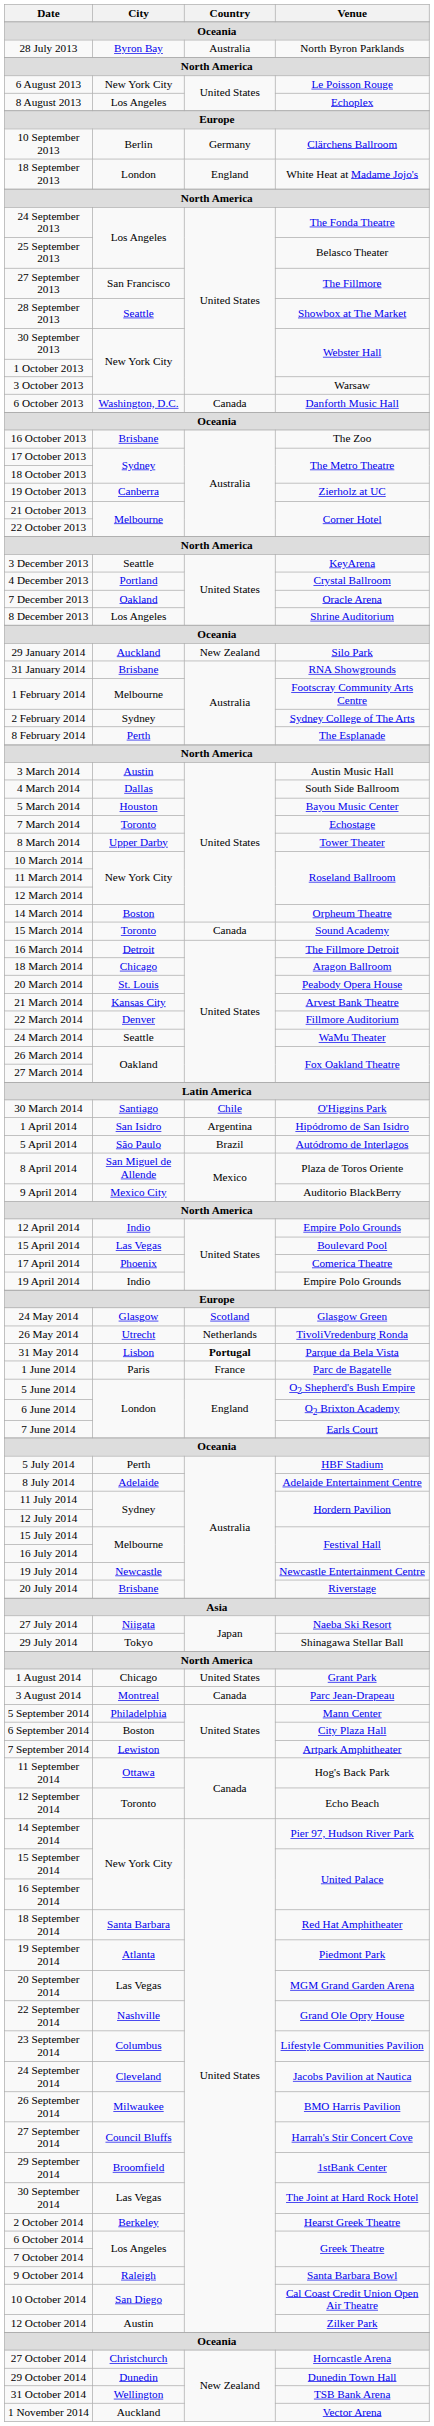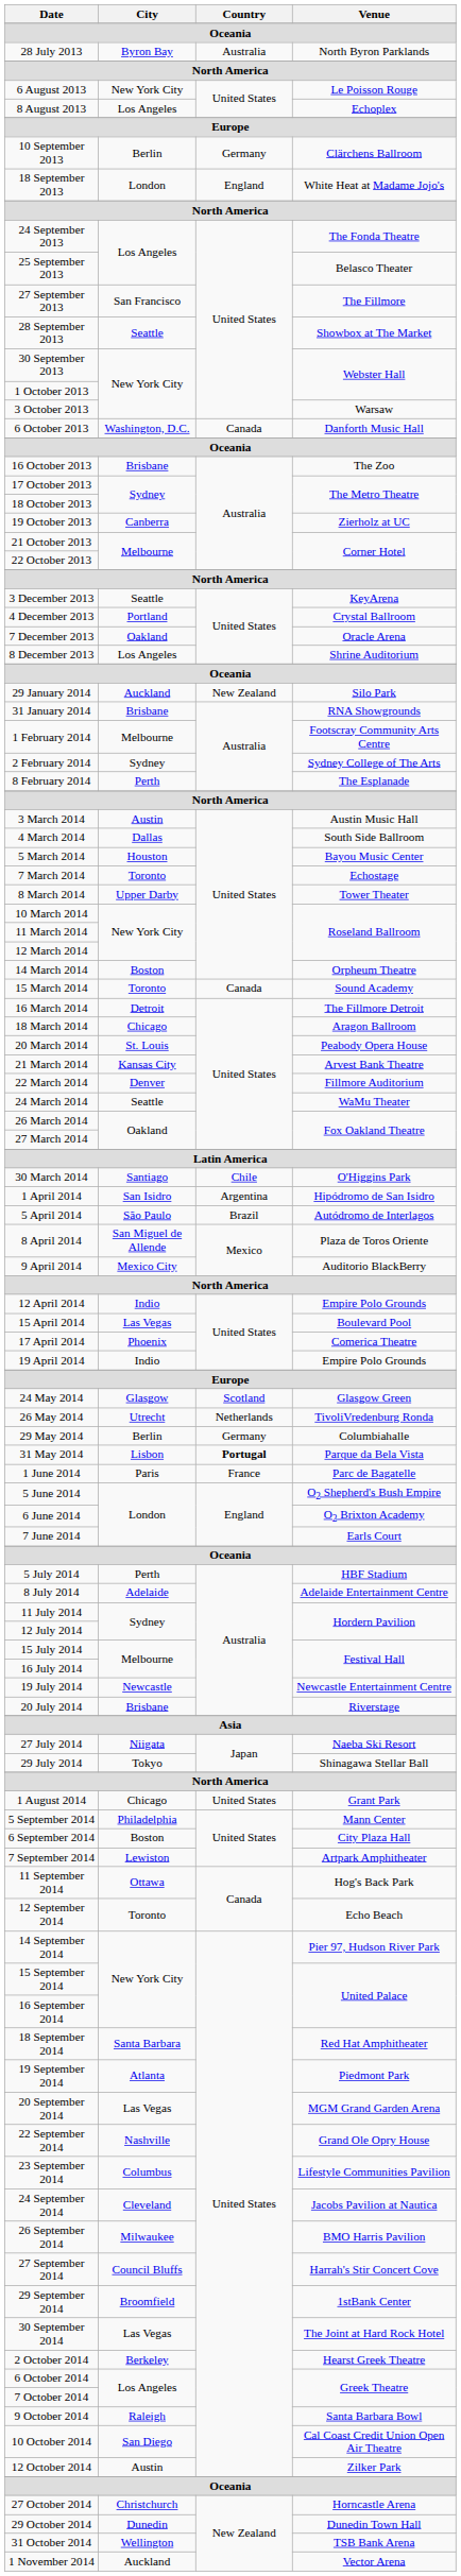 <table class="wikitable" style="text-align:center;">
 <tr>
 <th width="150">Date</th>
 <th width="150">City</th>
 <th width="150">Country</th>
 <th width="275">Venue</th>
 </tr>
 <tr>
 </tr>
 <tr style="background:#ddd;">
 <td colspan="4"><strong>Oceania</strong></td>
 </tr>
 <tr>
 <td>28 July 2013</td>
 <td><a href='#'>Byron Bay</a></td>
 <td>Australia</td>
 <td>North Byron Parklands</td>
 </tr>
 <tr>
 </tr>
 <tr style="background:#ddd;">
 <td colspan="4"><strong>North America</strong></td>
 </tr>
 <tr>
 <td>6 August 2013</td>
 <td>New York City</td>
 <td rowspan=2>United States</td>
 <td><a href='#'>Le Poisson Rouge</a></td>
 </tr>
 <tr>
 <td>8 August 2013</td>
 <td>Los Angeles</td>
 <td><a href='#'>Echoplex</a></td>
 </tr>
 <tr>
 </tr>
 <tr style="background:#ddd;">
 <td colspan="4"><strong>Europe</strong></td>
 </tr>
 <tr>
 <td>10 September 2013</td>
 <td>Berlin</td>
 <td>Germany</td>
 <td><a href='#'>Clärchens Ballroom</a></td>
 </tr>
 <tr>
 <td>18 September 2013</td>
 <td>London</td>
 <td>England</td>
 <td>White Heat at <a href='#'>Madame Jojo's</a></td>
 </tr>
 <tr>
 </tr>
 <tr style="background:#ddd;">
 <td colspan="4"><strong>North America</strong></td>
 </tr>
 <tr>
 <td>24 September 2013</td>
 <td rowspan=2>Los Angeles</td>
 <td rowspan=7>United States</td>
 <td><a href='#'>The Fonda Theatre</a></td>
 </tr>
 <tr>
 <td>25 September 2013</td>
 <td>Belasco Theater</td>
 </tr>
 <tr>
 <td>27 September 2013</td>
 <td>San Francisco</td>
 <td><a href='#'>The Fillmore</a></td>
 </tr>
 <tr>
 <td>28 September 2013</td>
 <td><a href='#'>Seattle</a></td>
 <td><a href='#'>Showbox at The Market</a></td>
 </tr>
 <tr>
 <td>30 September 2013</td>
 <td rowspan=3>New York City</td>
 <td rowspan=2><a href='#'>Webster Hall</a></td>
 </tr>
 <tr>
 <td>1 October 2013</td>
 </tr>
 <tr>
 <td>3 October 2013</td>
 <td>Warsaw</td>
 </tr>
 <tr>
 <td>6 October 2013</td>
 <td><a href='#'>Washington, D.C.</a></td>
 <td>Canada</td>
 <td><a href='#'>Danforth Music Hall</a></td>
 </tr>
 <tr>
 </tr>
 <tr style="background:#ddd;">
 <td colspan="4"><strong>Oceania</strong></td>
 </tr>
 <tr>
 <td>16 October 2013</td>
 <td><a href='#'>Brisbane</a></td>
 <td rowspan=6>Australia</td>
 <td>The Zoo</td>
 </tr>
 <tr>
 <td>17 October 2013</td>
 <td rowspan=2><a href='#'>Sydney</a></td>
 <td rowspan=2><a href='#'>The Metro Theatre</a></td>
 </tr>
 <tr>
 <td>18 October 2013</td>
 </tr>
 <tr>
 <td>19 October 2013</td>
 <td><a href='#'>Canberra</a></td>
 <td><a href='#'>Zierholz at UC</a></td>
 </tr>
 <tr>
 <td>21 October 2013</td>
 <td rowspan=2><a href='#'>Melbourne</a></td>
 <td rowspan=2><a href='#'>Corner Hotel</a></td>
 </tr>
 <tr>
 <td>22 October 2013</td>
 </tr>
 <tr>
 </tr>
 <tr style="background:#ddd;">
 <td colspan="4"><strong>North America</strong></td>
 </tr>
 <tr>
 <td>3 December 2013</td>
 <td>Seattle</td>
 <td rowspan=4>United States</td>
 <td><a href='#'>KeyArena</a></td>
 </tr>
 <tr>
 <td>4 December 2013</td>
 <td><a href='#'>Portland</a></td>
 <td><a href='#'>Crystal Ballroom</a></td>
 </tr>
 <tr>
 <td>7 December 2013</td>
 <td><a href='#'>Oakland</a></td>
 <td><a href='#'>Oracle Arena</a></td>
 </tr>
 <tr>
 <td>8 December 2013</td>
 <td>Los Angeles</td>
 <td><a href='#'>Shrine Auditorium</a></td>
 </tr>
 <tr>
 </tr>
 <tr style="background:#ddd;">
 <td colspan="4"><strong>Oceania</strong></td>
 </tr>
 <tr>
 <td>29 January 2014</td>
 <td><a href='#'>Auckland</a></td>
 <td>New Zealand</td>
 <td><a href='#'>Silo Park</a></td>
 </tr>
 <tr>
 <td>31 January 2014</td>
 <td><a href='#'>Brisbane</a></td>
 <td rowspan=4>Australia</td>
 <td><a href='#'>RNA Showgrounds</a></td>
 </tr>
 <tr>
 <td>1 February 2014</td>
 <td>Melbourne</td>
 <td><a href='#'>Footscray Community Arts Centre</a></td>
 </tr>
 <tr>
 <td>2 February 2014</td>
 <td>Sydney</td>
 <td><a href='#'>Sydney College of The Arts</a></td>
 </tr>
 <tr>
 <td>8 February 2014</td>
 <td><a href='#'>Perth</a></td>
 <td><a href='#'>The Esplanade</a></td>
 </tr>
 <tr>
 </tr>
 <tr style="background:#ddd;">
 <td colspan="4"><strong>North America</strong></td>
 </tr>
 <tr>
 <td>3 March 2014</td>
 <td><a href='#'>Austin</a></td>
 <td rowspan=9>United States</td>
 <td>Austin Music Hall</td>
 </tr>
 <tr>
 <td>4 March 2014</td>
 <td><a href='#'>Dallas</a></td>
 <td>South Side Ballroom</td>
 </tr>
 <tr>
 <td>5 March 2014</td>
 <td><a href='#'>Houston</a></td>
 <td><a href='#'>Bayou Music Center</a></td>
 </tr>
 <tr>
 <td>7 March 2014</td>
 <td><a href='#'>Toronto</a></td>
 <td><a href='#'>Echostage</a></td>
 </tr>
 <tr>
 <td>8 March 2014</td>
 <td><a href='#'>Upper Darby</a></td>
 <td><a href='#'>Tower Theater</a></td>
 </tr>
 <tr>
 <td>10 March 2014</td>
 <td rowspan=3>New York City</td>
 <td rowspan=3><a href='#'>Roseland Ballroom</a></td>
 </tr>
 <tr>
 <td>11 March 2014</td>
 </tr>
 <tr>
 <td>12 March 2014</td>
 </tr>
 <tr>
 <td>14 March 2014</td>
 <td><a href='#'>Boston</a></td>
 <td><a href='#'>Orpheum Theatre</a></td>
 </tr>
 <tr>
 <td>15 March 2014</td>
 <td><a href='#'>Toronto</a></td>
 <td>Canada</td>
 <td><a href='#'>Sound Academy</a></td>
 </tr>
 <tr>
 <td>16 March 2014</td>
 <td><a href='#'>Detroit</a></td>
 <td rowspan=8>United States</td>
 <td><a href='#'>The Fillmore Detroit</a></td>
 </tr>
 <tr>
 <td>18 March 2014</td>
 <td><a href='#'>Chicago</a></td>
 <td><a href='#'>Aragon Ballroom</a></td>
 </tr>
 <tr>
 <td>20 March 2014</td>
 <td><a href='#'>St. Louis</a></td>
 <td><a href='#'>Peabody Opera House</a></td>
 </tr>
 <tr>
 <td>21 March 2014</td>
 <td><a href='#'>Kansas City</a></td>
 <td><a href='#'>Arvest Bank Theatre</a></td>
 </tr>
 <tr>
 <td>22 March 2014</td>
 <td><a href='#'>Denver</a></td>
 <td><a href='#'>Fillmore Auditorium</a></td>
 </tr>
 <tr>
 <td>24 March 2014</td>
 <td>Seattle</td>
 <td><a href='#'>WaMu Theater</a></td>
 </tr>
 <tr>
 <td>26 March 2014</td>
 <td rowspan=2>Oakland</td>
 <td rowspan=2><a href='#'>Fox Oakland Theatre</a></td>
 </tr>
 <tr>
 <td>27 March 2014</td>
 </tr>
 <tr>
 </tr>
 <tr style="background:#ddd;">
 <td colspan="4"><strong>Latin America</strong></td>
 </tr>
 <tr>
 <td>30 March 2014</td>
 <td><a href='#'>Santiago</a></td>
 <td><a href='#'>Chile</a></td>
 <td><a href='#'>O'Higgins Park</a></td>
 </tr>
 <tr>
 <td>1 April 2014</td>
 <td><a href='#'>San Isidro</a></td>
 <td>Argentina</td>
 <td><a href='#'>Hipódromo de San Isidro</a></td>
 </tr>
 <tr>
 <td>5 April 2014</td>
 <td><a href='#'>São Paulo</a></td>
 <td>Brazil</td>
 <td><a href='#'>Autódromo de Interlagos</a></td>
 </tr>
 <tr>
 <td>8 April 2014</td>
 <td><a href='#'>San Miguel de Allende</a></td>
 <td rowspan=2>Mexico</td>
 <td>Plaza de Toros Oriente</td>
 </tr>
 <tr>
 <td>9 April 2014</td>
 <td><a href='#'>Mexico City</a></td>
 <td>Auditorio BlackBerry</td>
 </tr>
 <tr style="background:#ddd;">
 <td colspan="4"><strong>North America</strong></td>
 </tr>
 <tr>
 <td>12 April 2014</td>
 <td><a href='#'>Indio</a></td>
 <td rowspan=4>United States</td>
 <td><a href='#'>Empire Polo Grounds</a></td>
 </tr>
 <tr>
 <td>15 April 2014</td>
 <td><a href='#'>Las Vegas</a></td>
 <td><a href='#'>Boulevard Pool</a></td>
 </tr>
 <tr>
 <td>17 April 2014</td>
 <td><a href='#'>Phoenix</a></td>
 <td><a href='#'>Comerica Theatre</a></td>
 </tr>
 <tr>
 <td>19 April 2014</td>
 <td>Indio</td>
 <td>Empire Polo Grounds</td>
 </tr>
 <tr>
 </tr>
 <tr style="background:#ddd;">
 <td colspan="4"><strong>Europe</strong></td>
 </tr>
 <tr>
 <td>24 May 2014</td>
 <td><a href='#'>Glasgow</a></td>
 <td><a href='#'>Scotland</a></td>
 <td><a href='#'>Glasgow Green</a></td>
 </tr>
 <tr>
 <td>26 May 2014</td>
 <td><a href='#'>Utrecht</a></td>
 <td>Netherlands</td>
 <td><a href='#'>TivoliVredenburg Ronda</a></td>
 </tr>
 <tr>
+<td>29 May 2014</td>
+<td>Berlin</td>
+<td>Germany</td>
+<td>Columbiahalle</td>
+</tr>
+<tr>
 <td>31 May 2014</td>
 <td><a href='#'>Lisbon</a></td>
 <td><strong>Portugal</strong></td>
 <td><a href='#'>Parque da Bela Vista</a></td>
 </tr>
 <tr>
 <td>1 June 2014</td>
 <td>Paris</td>
 <td>France</td>
 <td><a href='#'>Parc de Bagatelle</a></td>
 </tr>
 <tr>
 <td>5 June 2014</td>
 <td rowspan=3>London</td>
 <td rowspan=3>England</td>
 <td><a href='#'>O<sub>2</sub> Shepherd's Bush Empire</a></td>
 </tr>
 <tr>
 <td>6 June 2014</td>
 <td><a href='#'>O<sub>2</sub> Brixton Academy</a></td>
 </tr>
 <tr>
 <td>7 June 2014</td>
 <td><a href='#'>Earls Court</a></td>
 </tr>
 <tr>
 </tr>
 <tr style="background:#ddd;">
 <td colspan="4"><strong>Oceania</strong></td>
 </tr>
 <tr>
 <td>5 July 2014</td>
 <td>Perth</td>
 <td rowspan=8>Australia</td>
 <td><a href='#'>HBF Stadium</a></td>
 </tr>
 <tr>
 <td>8 July 2014</td>
 <td><a href='#'>Adelaide</a></td>
 <td><a href='#'>Adelaide Entertainment Centre</a></td>
 </tr>
 <tr>
 <td>11 July 2014</td>
 <td rowspan=2>Sydney</td>
 <td rowspan=2><a href='#'>Hordern Pavilion</a></td>
 </tr>
 <tr>
 <td>12 July 2014</td>
 </tr>
 <tr>
 <td>15 July 2014</td>
 <td rowspan=2>Melbourne</td>
 <td rowspan=2><a href='#'>Festival Hall</a></td>
 </tr>
 <tr>
 <td>16 July 2014</td>
 </tr>
 <tr>
 <td>19 July 2014</td>
 <td><a href='#'>Newcastle</a></td>
 <td><a href='#'>Newcastle Entertainment Centre</a></td>
 </tr>
 <tr>
 <td>20 July 2014</td>
 <td><a href='#'>Brisbane</a></td>
 <td><a href='#'>Riverstage</a></td>
 </tr>
 <tr>
 </tr>
 <tr style="background:#ddd;">
 <td colspan="4"><strong>Asia</strong></td>
 </tr>
 <tr>
 <td>27 July 2014</td>
 <td><a href='#'>Niigata</a></td>
 <td rowspan=2>Japan</td>
 <td><a href='#'>Naeba Ski Resort</a></td>
 </tr>
 <tr>
 <td>29 July 2014</td>
 <td>Tokyo</td>
 <td>Shinagawa Stellar Ball</td>
 </tr>
 <tr>
 </tr>
 <tr style="background:#ddd;">
 <td colspan="4"><strong>North America</strong></td>
 </tr>
 <tr>
 <td>1 August 2014</td>
 <td>Chicago</td>
 <td>United States</td>
 <td><a href='#'>Grant Park</a></td>
-</tr>
-<tr>
-<td>3 August 2014</td>
-<td><a href='#'>Montreal</a></td>
-<td>Canada</td>
-<td><a href='#'>Parc Jean-Drapeau</a></td>
 </tr>
 <tr>
 <td>5 September 2014</td>
 <td><a href='#'>Philadelphia</a></td>
 <td rowspan=3>United States</td>
 <td><a href='#'>Mann Center</a></td>
 </tr>
 <tr>
 <td>6 September 2014</td>
 <td>Boston</td>
 <td><a href='#'>City Plaza Hall</a></td>
 </tr>
 <tr>
 <td>7 September 2014</td>
 <td><a href='#'>Lewiston</a></td>
 <td><a href='#'>Artpark Amphitheater</a></td>
 </tr>
 <tr>
 <td>11 September 2014</td>
 <td><a href='#'>Ottawa</a></td>
 <td rowspan=2>Canada</td>
 <td>Hog's Back Park</td>
 </tr>
 <tr>
 <td>12 September 2014</td>
 <td>Toronto</td>
 <td>Echo Beach</td>
 </tr>
 <tr>
 <td>14 September 2014</td>
 <td rowspan=3>New York City</td>
 <td rowspan=19>United States</td>
 <td><a href='#'>Pier 97, Hudson River Park</a></td>
 </tr>
 <tr>
 <td>15 September 2014</td>
 <td rowspan=2><a href='#'>United Palace</a></td>
 </tr>
 <tr>
 <td>16 September 2014</td>
 </tr>
 <tr>
 <td>18 September 2014</td>
 <td><a href='#'>Santa Barbara</a></td>
 <td><a href='#'>Red Hat Amphitheater</a></td>
 </tr>
 <tr>
 <td>19 September 2014</td>
 <td><a href='#'>Atlanta</a></td>
 <td><a href='#'>Piedmont Park</a></td>
 </tr>
 <tr>
 <td>20 September 2014</td>
 <td>Las Vegas</td>
 <td><a href='#'>MGM Grand Garden Arena</a></td>
 </tr>
 <tr>
 <td>22 September 2014</td>
 <td><a href='#'>Nashville</a></td>
 <td><a href='#'>Grand Ole Opry House</a></td>
 </tr>
 <tr>
 <td>23 September 2014</td>
 <td><a href='#'>Columbus</a></td>
 <td><a href='#'>Lifestyle Communities Pavilion</a></td>
 </tr>
 <tr>
 <td>24 September 2014</td>
 <td><a href='#'>Cleveland</a></td>
 <td><a href='#'>Jacobs Pavilion at Nautica</a></td>
 </tr>
 <tr>
 <td>26 September 2014</td>
 <td><a href='#'>Milwaukee</a></td>
 <td><a href='#'>BMO Harris Pavilion</a></td>
 </tr>
 <tr>
 <td>27 September 2014</td>
 <td><a href='#'>Council Bluffs</a></td>
 <td><a href='#'>Harrah's Stir Concert Cove</a></td>
 </tr>
 <tr>
 <td>29 September 2014</td>
 <td><a href='#'>Broomfield</a></td>
 <td><a href='#'>1stBank Center</a></td>
 </tr>
 <tr>
 <td>30 September 2014</td>
 <td>Las Vegas</td>
 <td><a href='#'>The Joint at Hard Rock Hotel</a></td>
 </tr>
 <tr>
 <td>2 October 2014</td>
 <td><a href='#'>Berkeley</a></td>
 <td><a href='#'>Hearst Greek Theatre</a></td>
 </tr>
 <tr>
 <td>6 October 2014</td>
 <td rowspan=2>Los Angeles</td>
 <td rowspan=2><a href='#'>Greek Theatre</a></td>
 </tr>
 <tr>
 <td>7 October 2014</td>
 </tr>
 <tr>
 <td>9 October 2014</td>
 <td><a href='#'>Raleigh</a></td>
 <td><a href='#'>Santa Barbara Bowl</a></td>
 </tr>
 <tr>
 <td>10 October 2014</td>
 <td><a href='#'>San Diego</a></td>
 <td><a href='#'>Cal Coast Credit Union Open Air Theatre</a></td>
 </tr>
 <tr>
 <td>12 October 2014</td>
 <td>Austin</td>
 <td><a href='#'>Zilker Park</a></td>
 </tr>
 <tr>
 </tr>
 <tr style="background:#ddd;">
 <td colspan="4"><strong>Oceania</strong></td>
 </tr>
 <tr>
 <td>27 October 2014</td>
 <td><a href='#'>Christchurch</a></td>
 <td rowspan=4>New Zealand</td>
 <td><a href='#'>Horncastle Arena</a></td>
 </tr>
 <tr>
 <td>29 October 2014</td>
 <td><a href='#'>Dunedin</a></td>
 <td><a href='#'>Dunedin Town Hall</a></td>
 </tr>
 <tr>
 <td>31 October 2014</td>
 <td><a href='#'>Wellington</a></td>
 <td><a href='#'>TSB Bank Arena</a></td>
 </tr>
 <tr>
 <td>1 November 2014</td>
 <td>Auckland</td>
 <td><a href='#'>Vector Arena</a></td>
 </tr>
 </table>
